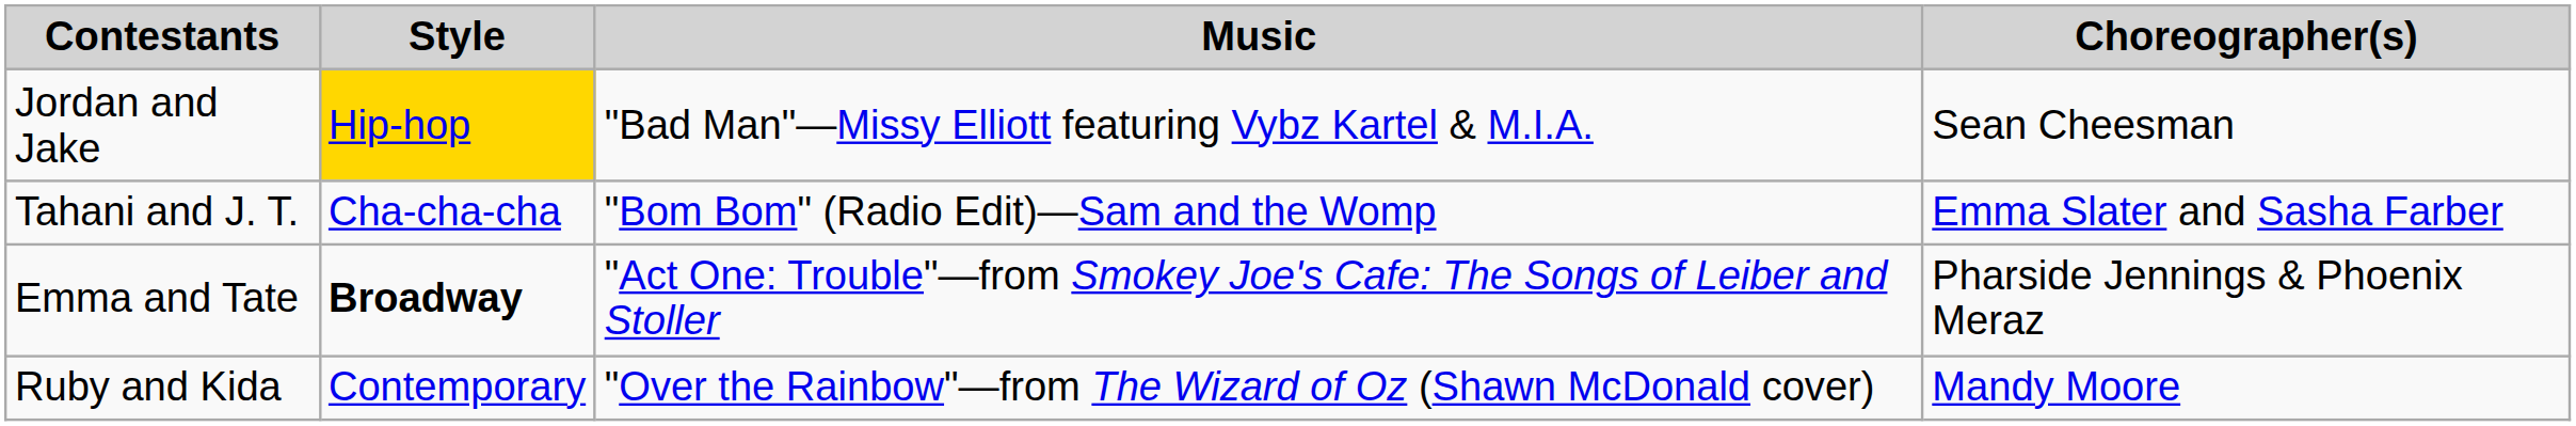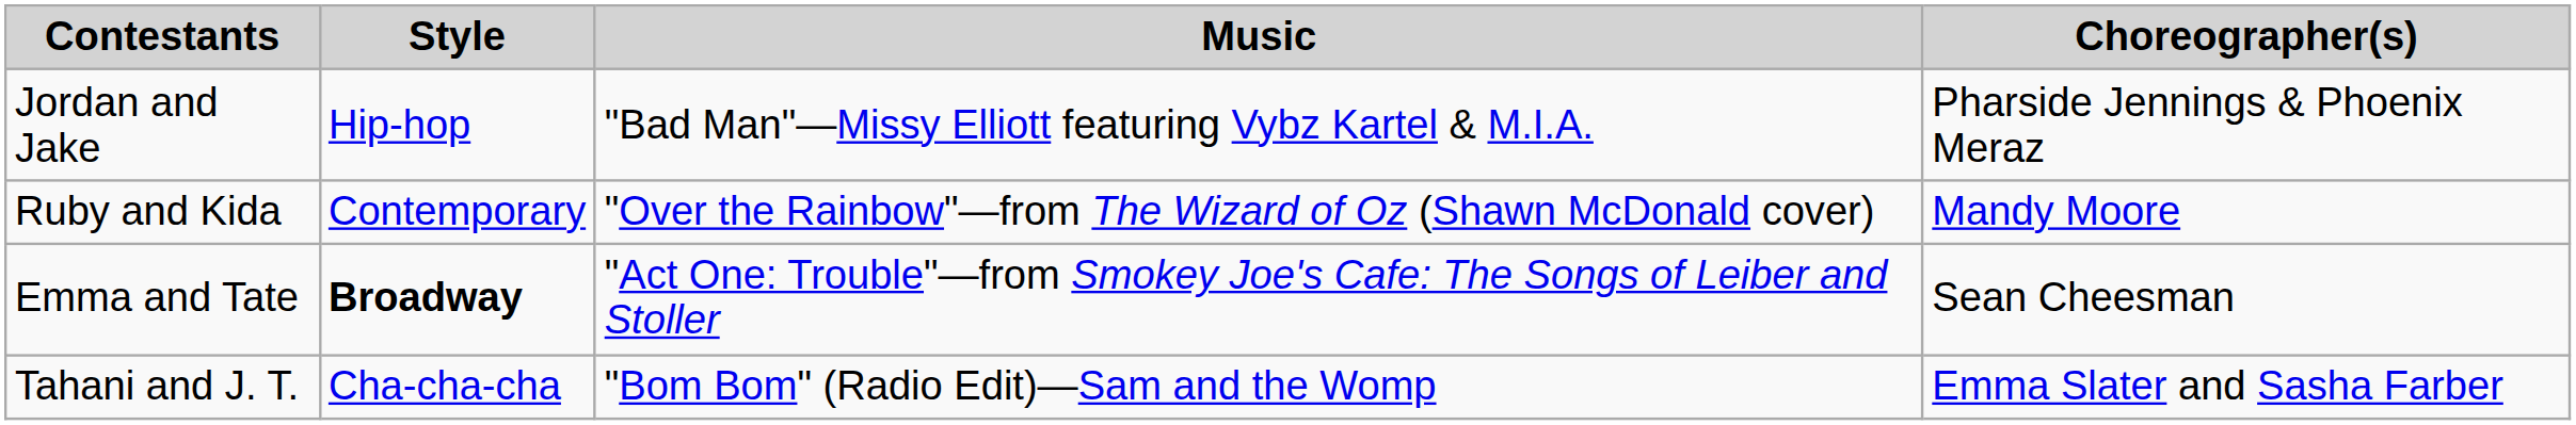 <table class="wikitable" style="width:80%;">
 <tr style="background:lightgrey; text-align:center;">
 <td><strong>Contestants</strong></td>
 <td><strong>Style</strong></td>
 <td><strong>Music</strong></td>
 <td><strong>Choreographer(s)</strong></td>
 </tr>
 <tr>
 <td>Jordan and Jake</td>
-<td style="background: gold;"><a href='#'>Hip-hop</a></td>
+<td><a href='#'>Hip-hop</a></td>
 <td>"Bad Man"—<a href='#'>Missy Elliott</a> featuring <a href='#'>Vybz Kartel</a> & <a href='#'>M.I.A.</a></td>
+<td>Pharside Jennings & Phoenix Meraz</td>
+</tr>
+<tr>
+<td>Ruby and Kida</td>
+<td><a href='#'>Contemporary</a></td>
+<td>"<a href='#'>Over the Rainbow</a>"—from <em><a href='#'>The Wizard of Oz</a></em> (<a href='#'>Shawn McDonald</a> cover)</td>
+<td><a href='#'>Mandy Moore</a></td>
+</tr>
+<tr>
+<td>Emma and Tate</td>
+<td><strong>Broadway</strong></td>
+<td>"<a href='#'>Act One: Trouble</a>"—from <em><a href='#'>Smokey Joe's Cafe: The Songs of Leiber and Stoller</a></em></td>
 <td>Sean Cheesman</td>
 </tr>
 <tr>
 <td>Tahani and J. T.</td>
 <td><a href='#'>Cha-cha-cha</a></td>
 <td>"<a href='#'>Bom Bom</a>" (Radio Edit)—<a href='#'>Sam and the Womp</a></td>
 <td><a href='#'>Emma Slater</a> and <a href='#'>Sasha Farber</a></td>
 </tr>
-<tr>
-<td>Emma and Tate</td>
-<td><strong>Broadway</strong></td>
-<td>"<a href='#'>Act One: Trouble</a>"—from <em><a href='#'>Smokey Joe's Cafe: The Songs of Leiber and Stoller</a></em></td>
-<td>Pharside Jennings & Phoenix Meraz</td>
-</tr>
-<tr>
-<td>Ruby and Kida</td>
-<td><a href='#'>Contemporary</a></td>
-<td>"<a href='#'>Over the Rainbow</a>"—from <em><a href='#'>The Wizard of Oz</a></em> (<a href='#'>Shawn McDonald</a> cover)</td>
-<td><a href='#'>Mandy Moore</a></td>
-</tr>
 </table>
